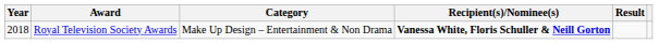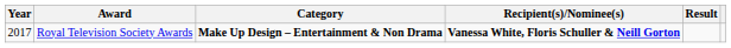 <table class="wikitable sortable">
 <tr>
 <th>Year</th>
 <th>Award</th>
 <th>Category</th>
 <th>Recipient(s)/Nominee(s)</th>
 <th>Result</th>
 <th></th>
 </tr>
 <tr>
-<td>2018</td>
+<td>2017</td>
 <td><a href='#'>Royal Television Society Awards</a></td>
-<td>Make Up Design – Entertainment & Non Drama</td>
+<td><strong>Make Up Design – Entertainment & Non Drama</strong></td>
 <td><strong>Vanessa White, Floris Schuller & <a href='#'>Neill Gorton</a></strong></td>
 <td></td>
 <td></td>
 </tr>
 </table>
